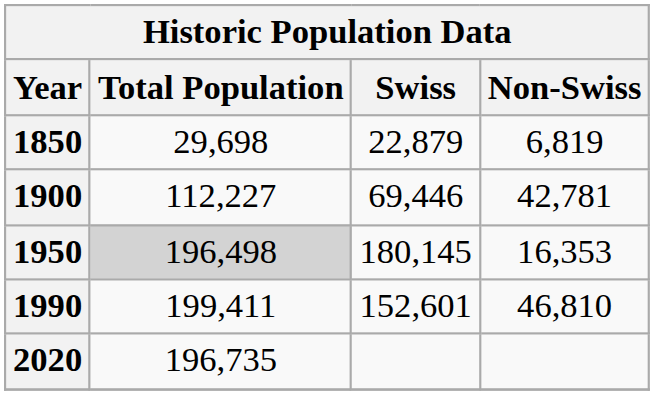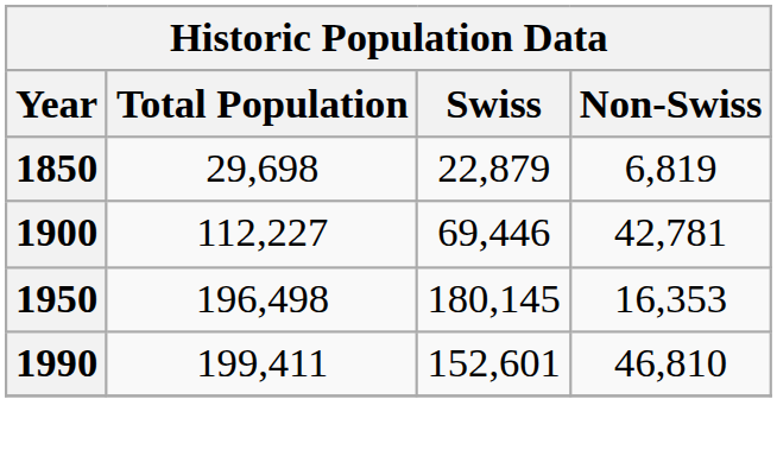 <table class="wikitable collapsible">
 <tr>
 <th colspan="4">Historic Population Data</th>
 </tr>
 <tr>
 <th>Year</th>
 <th>Total Population</th>
 <th>Swiss</th>
 <th>Non-Swiss</th>
 </tr>
 <tr>
 <th scope="row">1850</th>
 <td align="center">29,698</td>
 <td align="center">22,879</td>
 <td align="center">6,819</td>
 </tr>
 <tr>
 <th scope="row">1900</th>
 <td align="center">112,227</td>
 <td align="center">69,446</td>
 <td align="center">42,781</td>
 </tr>
 <tr>
 <th scope="row">1950</th>
-<td align="center" style="background: lightgrey;">196,498</td>
+<td align="center">196,498</td>
 <td align="center">180,145</td>
 <td align="center">16,353</td>
 </tr>
 <tr>
 <th scope="row">1990</th>
 <td align="center">199,411</td>
 <td align="center">152,601</td>
 <td align="center">46,810</td>
 </tr>
 <tr>
-<th scope="row">2020</th>
-<td align="center">196,735</td>
-<td align="center"></td>
-<td align="center"></td>
-</tr>
-<tr>
 </tr>
 </table>
